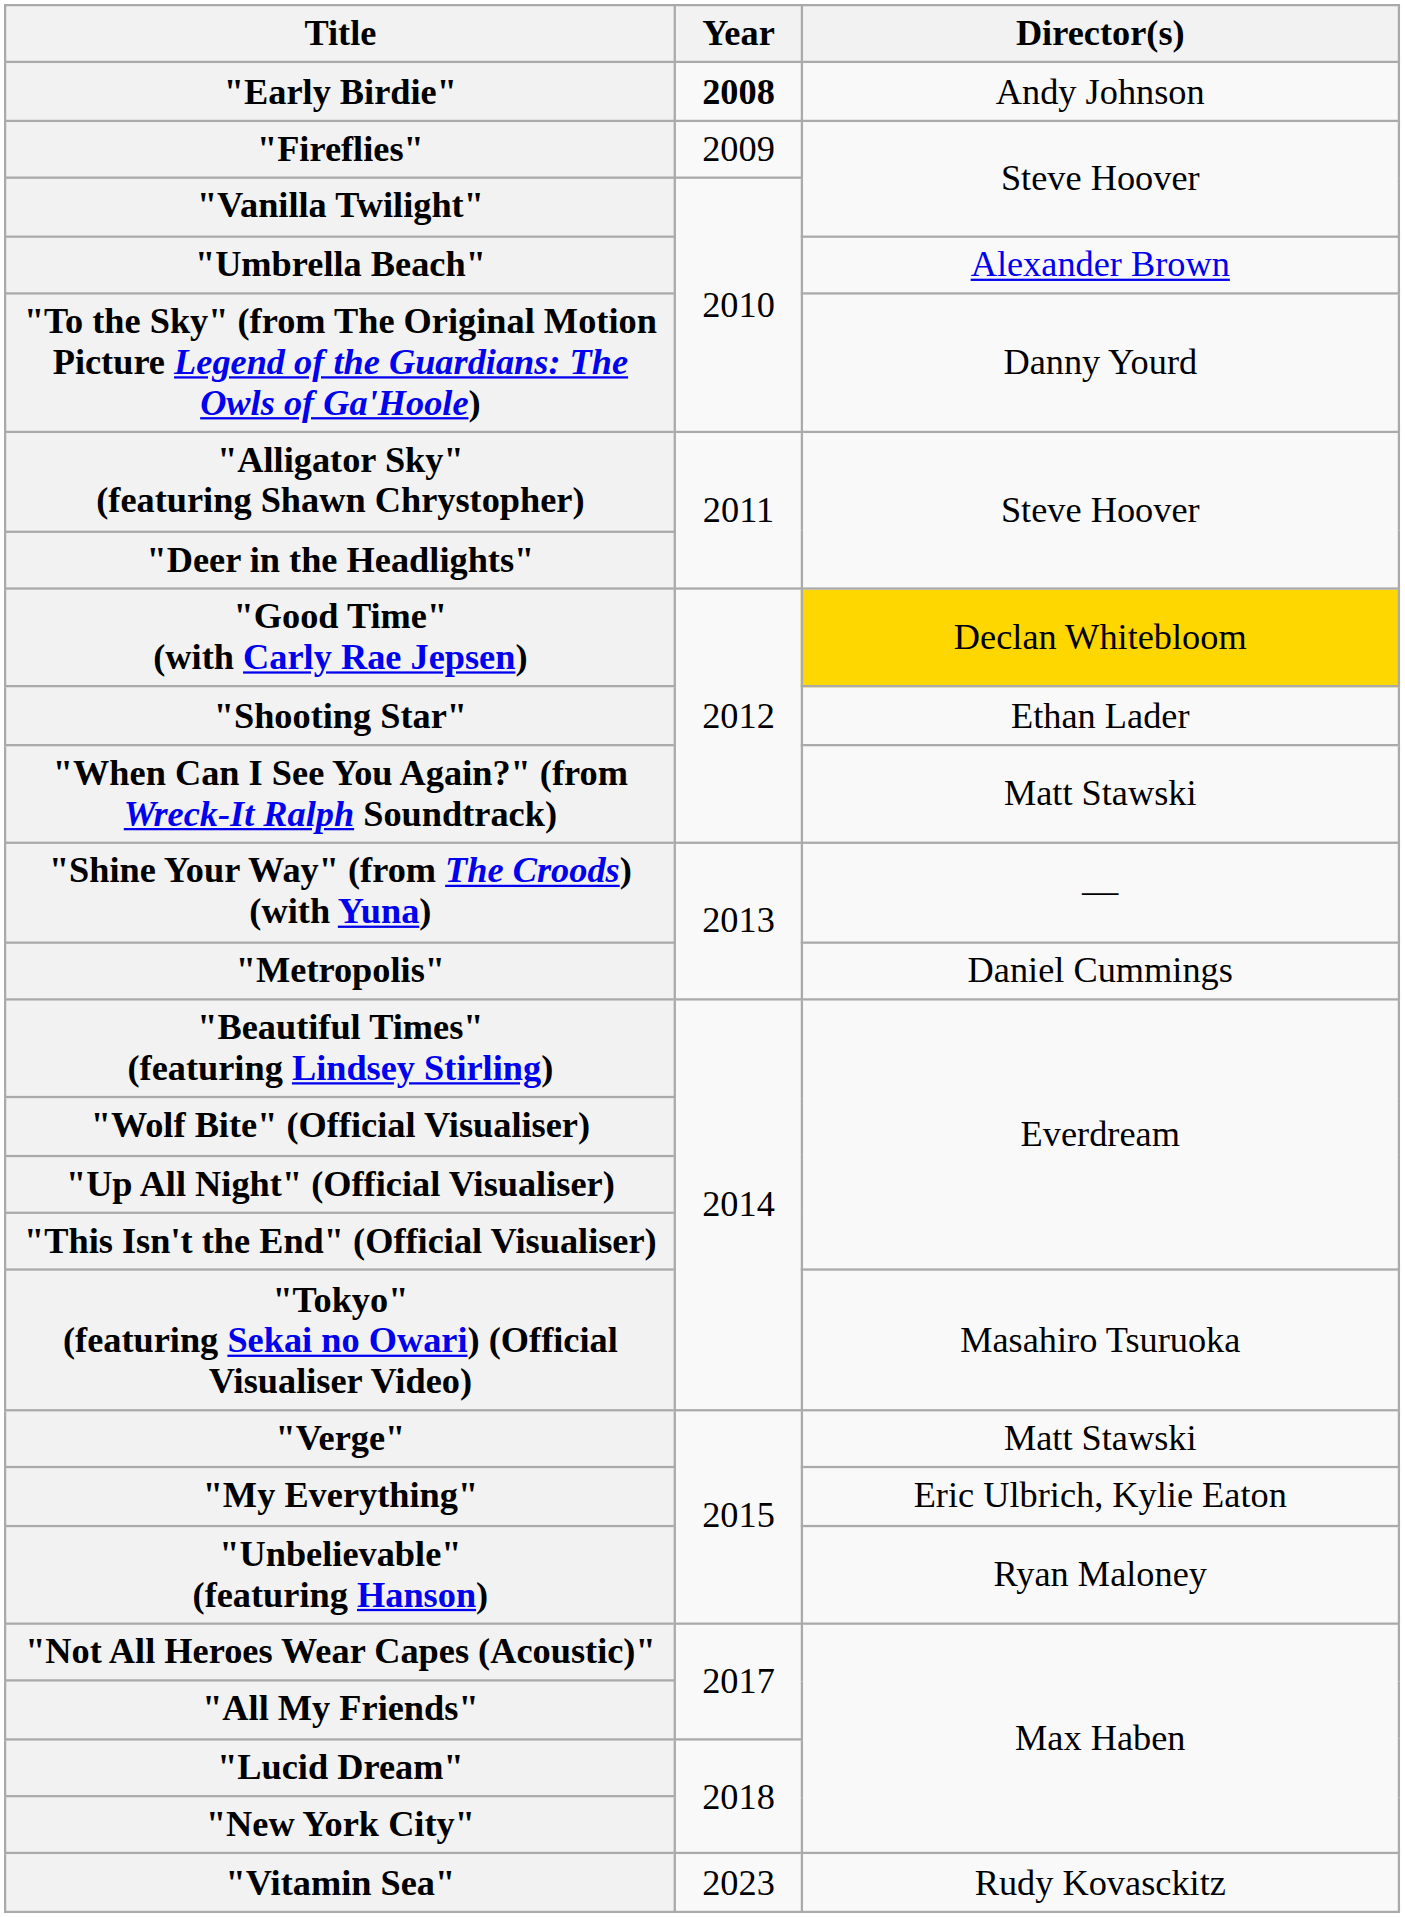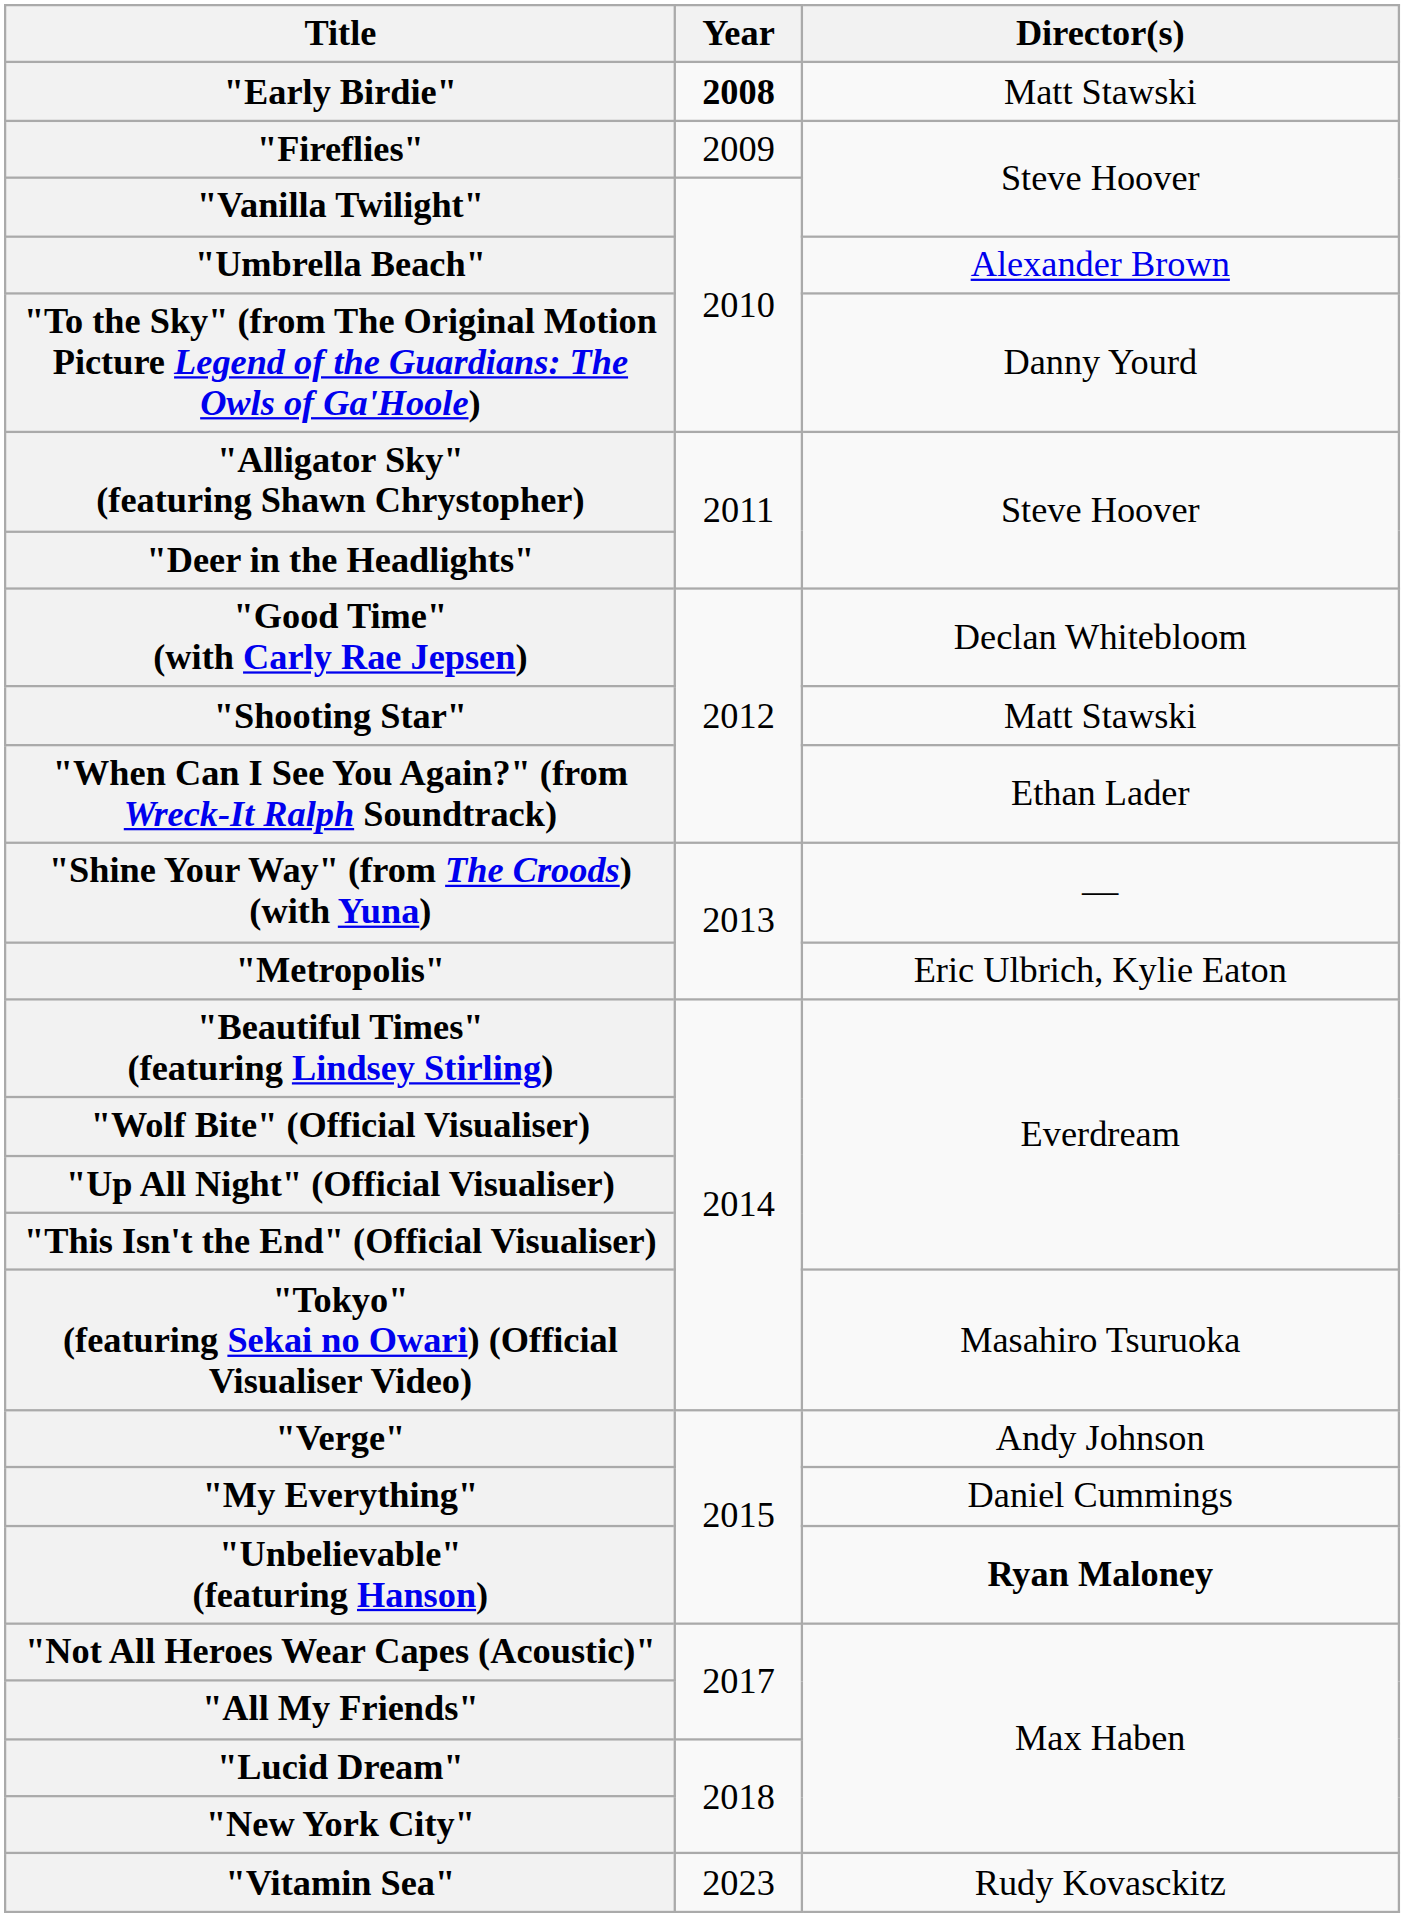 <table class="wikitable plainrowheaders" style="text-align:center;">
 <tr>
 <th scope="col" style="width:18em;">Title</th>
 <th scope="col" style="width:3em;">Year</th>
 <th scope="col" style="width:16em;">Director(s)</th>
 </tr>
 <tr>
 <th scope="row">"Early Birdie"</th>
 <td><strong>2008</strong></td>
-<td>Andy Johnson</td>
+<td>Matt Stawski</td>
 </tr>
 <tr>
 <th scope="row">"Fireflies"</th>
 <td>2009</td>
 <td rowspan="2">Steve Hoover</td>
 </tr>
 <tr>
 <th scope="row">"Vanilla Twilight"</th>
 <td rowspan="3">2010</td>
 </tr>
 <tr>
 <th scope="row">"Umbrella Beach"</th>
 <td><a href='#'>Alexander Brown</a></td>
 </tr>
 <tr>
 <th scope="row">"To the Sky" (from The Original Motion Picture <em><a href='#'>Legend of the Guardians: The Owls of Ga'Hoole</a></em>)</th>
 <td>Danny Yourd</td>
 </tr>
 <tr>
 <th scope="row">"Alligator Sky"<br><span>(featuring Shawn Chrystopher)</span></th>
 <td rowspan="2">2011</td>
 <td rowspan="2">Steve Hoover</td>
 </tr>
 <tr>
 <th scope="row">"Deer in the Headlights"</th>
 </tr>
 <tr>
 <th scope="row">"Good Time"<br><span>(with <a href='#'>Carly Rae Jepsen</a>)</span></th>
 <td rowspan="3">2012</td>
-<td style="background: gold;">Declan Whitebloom</td>
+<td>Declan Whitebloom</td>
 </tr>
 <tr>
 <th scope="row">"Shooting Star"</th>
-<td>Ethan Lader</td>
+<td>Matt Stawski</td>
 </tr>
 <tr>
 <th scope="row">"When Can I See You Again?" (from <em><a href='#'>Wreck-It Ralph</a></em> Soundtrack)</th>
-<td>Matt Stawski</td>
+<td>Ethan Lader</td>
 </tr>
 <tr>
 <th scope="row">"Shine Your Way" (from <em><a href='#'>The Croods</a></em>)<br><span>(with <a href='#'>Yuna</a>)</span></th>
 <td rowspan="2">2013</td>
 <td>—</td>
 </tr>
 <tr>
 <th scope="row">"Metropolis"</th>
-<td>Daniel Cummings</td>
+<td>Eric Ulbrich, Kylie Eaton</td>
 </tr>
 <tr>
 <th scope="row">"Beautiful Times"<br><span>(featuring <a href='#'>Lindsey Stirling</a>)</span></th>
 <td rowspan="5">2014</td>
 <td rowspan="4">Everdream</td>
 </tr>
 <tr>
 <th scope="row">"Wolf Bite" (Official Visualiser)</th>
 </tr>
 <tr>
 <th scope="row">"Up All Night" (Official Visualiser)</th>
 </tr>
 <tr>
 <th scope="row">"This Isn't the End" (Official Visualiser)</th>
 </tr>
 <tr>
 <th scope="row">"Tokyo"<br><span>(featuring <a href='#'>Sekai no Owari</a>)</span> (Official Visualiser Video)</th>
 <td>Masahiro Tsuruoka</td>
 </tr>
 <tr>
 <th scope="row">"Verge"</th>
 <td rowspan="3">2015</td>
-<td>Matt Stawski</td>
+<td>Andy Johnson</td>
 </tr>
 <tr>
 <th scope="row">"My Everything"</th>
-<td>Eric Ulbrich, Kylie Eaton</td>
+<td>Daniel Cummings</td>
 </tr>
 <tr>
 <th scope="row">"Unbelievable"<br><span>(featuring <a href='#'>Hanson</a>)</span></th>
-<td>Ryan Maloney</td>
+<td><strong>Ryan Maloney</strong></td>
 </tr>
 <tr>
 <th scope="row">"Not All Heroes Wear Capes (Acoustic)"</th>
 <td rowspan="2">2017</td>
 <td rowspan="4">Max Haben</td>
 </tr>
 <tr>
 <th scope="row">"All My Friends"</th>
 </tr>
 <tr>
 <th scope="row">"Lucid Dream"</th>
 <td rowspan="2">2018</td>
 </tr>
 <tr>
 <th scope="row">"New York City"</th>
 </tr>
 <tr>
 <th scope="row">"Vitamin Sea"</th>
 <td>2023</td>
 <td>Rudy Kovasckitz</td>
 </tr>
 </table>
